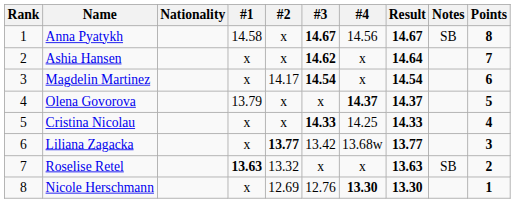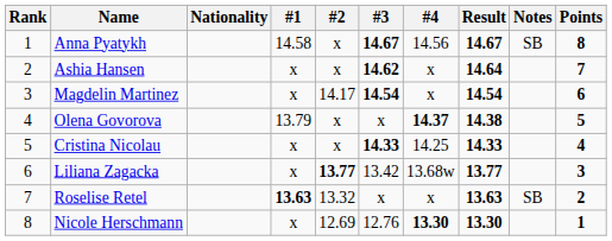 <table class="wikitable sortable" style="text-align:center">
 <tr>
 <th>Rank</th>
 <th>Name</th>
 <th>Nationality</th>
 <th>#1</th>
 <th>#2</th>
 <th>#3</th>
 <th>#4</th>
 <th>Result</th>
 <th>Notes</th>
 <th>Points</th>
 </tr>
 <tr>
 <td>1</td>
 <td align=left><a href='#'>Anna Pyatykh</a></td>
 <td align=left></td>
 <td>14.58</td>
 <td>x</td>
 <td><strong>14.67</strong></td>
 <td>14.56</td>
 <td><strong>14.67</strong></td>
 <td>SB</td>
 <td><strong>8</strong></td>
 </tr>
 <tr>
 <td>2</td>
 <td align=left><a href='#'>Ashia Hansen</a></td>
 <td align=left></td>
 <td>x</td>
 <td>x</td>
 <td><strong>14.62</strong></td>
 <td>x</td>
 <td><strong>14.64</strong></td>
 <td></td>
 <td><strong>7</strong></td>
 </tr>
 <tr>
 <td>3</td>
 <td align=left><a href='#'>Magdelin Martinez</a></td>
 <td align=left></td>
 <td>x</td>
 <td>14.17</td>
 <td><strong>14.54</strong></td>
 <td>x</td>
 <td><strong>14.54</strong></td>
 <td></td>
 <td><strong>6</strong></td>
 </tr>
 <tr>
 <td>4</td>
 <td align=left><a href='#'>Olena Govorova</a></td>
 <td align=left></td>
 <td>13.79</td>
 <td>x</td>
 <td>x</td>
 <td><strong>14.37</strong></td>
-<td><strong>14.37</strong></td>
+<td><strong>14.38</strong></td>
 <td></td>
 <td><strong>5</strong></td>
 </tr>
 <tr>
 <td>5</td>
 <td align=left><a href='#'>Cristina Nicolau</a></td>
 <td align=left></td>
 <td>x</td>
 <td>x</td>
 <td><strong>14.33</strong></td>
 <td>14.25</td>
 <td><strong>14.33</strong></td>
 <td></td>
 <td><strong>4</strong></td>
 </tr>
 <tr>
 <td>6</td>
 <td align=left><a href='#'>Liliana Zagacka</a></td>
 <td align=left></td>
 <td>x</td>
 <td><strong>13.77</strong></td>
 <td>13.42</td>
 <td>13.68w</td>
 <td><strong>13.77</strong></td>
 <td></td>
 <td><strong>3</strong></td>
 </tr>
 <tr>
 <td>7</td>
 <td align=left><a href='#'>Roselise Retel</a></td>
 <td align=left></td>
 <td><strong>13.63</strong></td>
 <td>13.32</td>
 <td>x</td>
 <td>x</td>
 <td><strong>13.63</strong></td>
 <td>SB</td>
 <td><strong>2</strong></td>
 </tr>
 <tr>
 <td>8</td>
 <td align=left><a href='#'>Nicole Herschmann</a></td>
 <td align=left></td>
 <td>x</td>
 <td>12.69</td>
 <td>12.76</td>
 <td><strong>13.30</strong></td>
 <td><strong>13.30</strong></td>
 <td></td>
 <td><strong>1</strong></td>
 </tr>
 </table>
